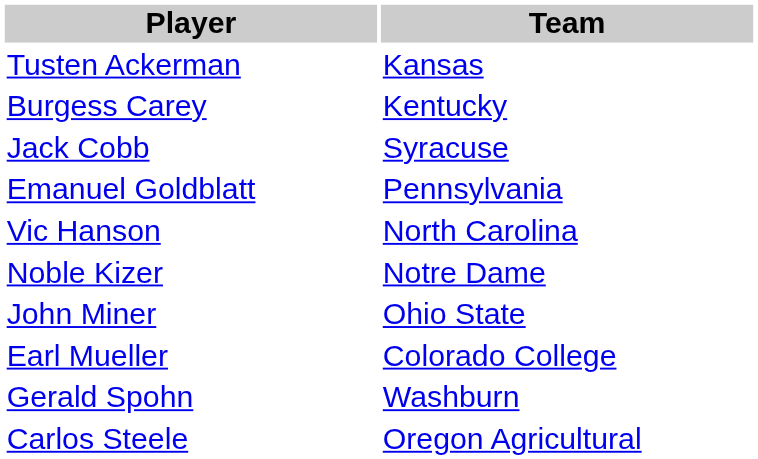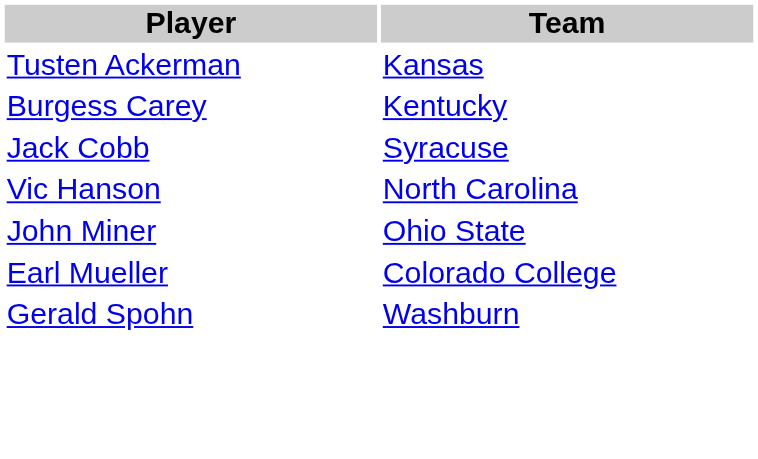 <table style="width:400px" "border:'1' 'solid' 'gray'">
 <tr>
 <th bgcolor="#CCCCCC" style="width:50%">Player</th>
 <th bgcolor="#CCCCCC" style="width:50%">Team</th>
 </tr>
 <tr>
 <td><a href='#'>Tusten Ackerman</a></td>
 <td><a href='#'>Kansas</a></td>
 </tr>
 <tr>
 <td><a href='#'>Burgess Carey</a></td>
 <td><a href='#'>Kentucky</a></td>
 </tr>
 <tr>
 <td><a href='#'>Jack Cobb</a></td>
 <td><a href='#'>Syracuse</a></td>
 </tr>
 <tr>
-<td><a href='#'>Emanuel Goldblatt</a></td>
-<td><a href='#'>Pennsylvania</a></td>
-</tr>
-<tr>
 <td><a href='#'>Vic Hanson</a></td>
 <td><a href='#'>North Carolina</a></td>
-</tr>
-<tr>
-<td><a href='#'>Noble Kizer</a></td>
-<td><a href='#'>Notre Dame</a></td>
 </tr>
 <tr>
 <td><a href='#'>John Miner</a></td>
 <td><a href='#'>Ohio State</a></td>
 </tr>
 <tr>
 <td><a href='#'>Earl Mueller</a></td>
 <td><a href='#'>Colorado College</a></td>
 </tr>
 <tr>
 <td><a href='#'>Gerald Spohn</a></td>
 <td><a href='#'>Washburn</a></td>
 </tr>
-<tr>
-<td><a href='#'>Carlos Steele</a></td>
-<td><a href='#'>Oregon Agricultural</a></td>
-</tr>
 </table>
